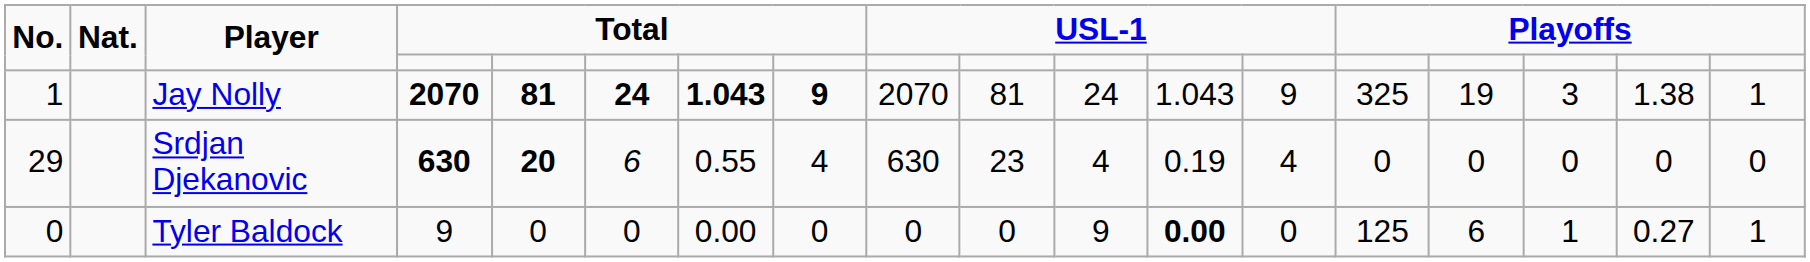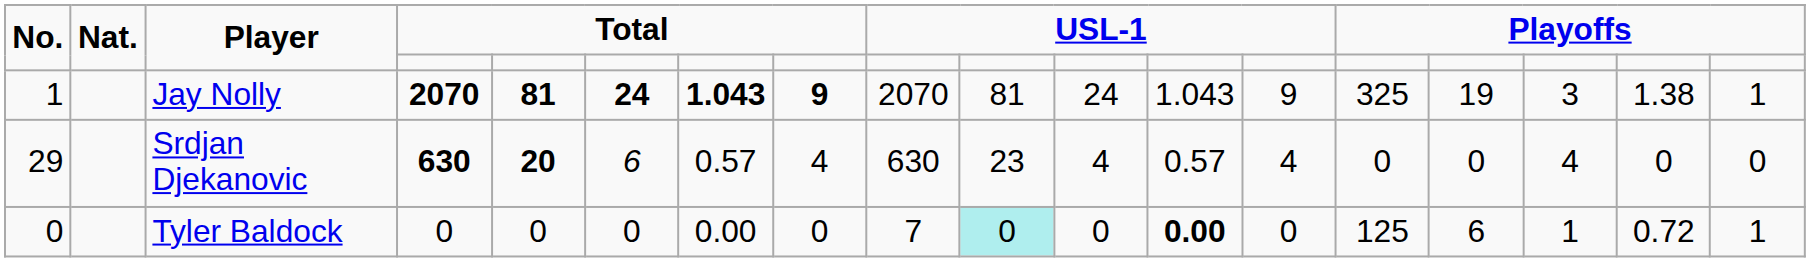 <table class="wikitable sortable" border="1" style="text-align:center">
 <tr>
 <td rowspan="2" style="width:15px; text-align:center;"><strong>No.</strong></td>
 <td rowspan="2" style="width:15px; text-align:center;"><strong>Nat.</strong></td>
 <td rowspan="2" style="width:120px; text-align:center;"><strong>Player</strong></td>
 <td colspan="5" style="width:160px; text-align:center;"><strong>Total</strong></td>
 <td colspan="5" style="width:160px; text-align:center;"><strong><a href='#'>USL-1</a></strong></td>
 <td colspan="5" style="width:160px; text-align:center;"><strong><a href='#'>Playoffs</a></strong></td>
 </tr>
 <tr>
 <td style="width: 40px;"><strong></strong></td>
 <td style="width: 40px;"><strong></strong></td>
 <td style="width: 40px;"><strong></strong></td>
 <td style="width: 40px;"><strong></strong></td>
 <td style="width: 40px;"><strong></strong></td>
 <td style="width: 40px;"><strong></strong></td>
 <td style="width: 40px;"><strong></strong></td>
 <td style="width: 40px;"><strong></strong></td>
 <td style="width: 40px;"><strong></strong></td>
 <td style="width: 40px;"><strong></strong></td>
 <td style="width: 40px;"><strong></strong></td>
 <td style="width: 40px;"><strong></strong></td>
 <td style="width: 40px;"><strong></strong></td>
 <td style="width: 40px;"><strong></strong></td>
 <td style="width: 40px;"><strong></strong></td>
 </tr>
 <tr>
 <td style="text-align: right;">1</td>
 <td></td>
 <td style="text-align: left;"><a href='#'>Jay Nolly</a></td>
 <td><strong>2070</strong></td>
 <td><strong>81</strong></td>
 <td><strong>24</strong></td>
 <td><strong>1.043</strong></td>
 <td><strong>9</strong></td>
 <td>2070</td>
 <td>81</td>
 <td>24</td>
 <td>1.043</td>
 <td>9</td>
 <td>325</td>
 <td>19</td>
 <td>3</td>
 <td>1.38</td>
 <td>1</td>
 </tr>
 <tr>
 <td style="text-align: right;">29</td>
 <td></td>
 <td style="text-align: left;"><a href='#'>Srdjan Djekanovic</a></td>
 <td><strong>630</strong></td>
 <td><strong>20</strong></td>
 <td><em>6<strong></td>
-<td></strong>0.55<strong></td>
+<td></strong>0.57<strong></td>
 <td></strong>4<strong></td>
 <td>630</td>
 <td>23</td>
 <td>4</td>
-<td>0.19</td>
+<td>0.57</td>
 <td>4</td>
 <td>0</td>
 <td>0</td>
-<td>0</td>
+<td>4</td>
 <td>0</td>
 <td>0</td>
 </tr>
 <tr>
 <td style="text-align: right;">0</td>
 <td></td>
 <td style="text-align: left;"><a href='#'>Tyler Baldock</a></td>
-<td></strong>9<strong></td>
+<td></strong>0<strong></td>
 <td></strong>0<strong></td>
 <td></strong>0<strong></td>
 <td></strong>0.00<strong></td>
 <td></strong>0<strong></td>
+<td>7</td>
+<td style="background: paleturquoise;">0</td>
 <td>0</td>
-<td>0</td>
-<td>9</td>
 <td><strong>0.00</strong></td>
 <td>0</td>
 <td>125</td>
 <td>6</td>
 <td>1</td>
-<td>0.27</td>
+<td>0.72</td>
 <td>1</td>
 </tr>
 </table>
